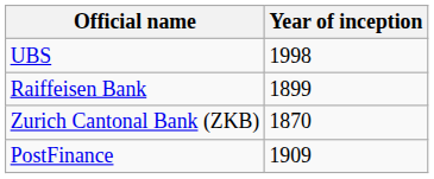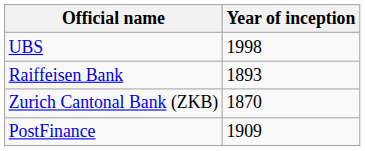 <table class="wikitable">
 <tr>
 <th>Official name</th>
 <th>Year of inception</th>
 </tr>
 <tr>
 <td><a href='#'>UBS</a></td>
 <td>1998</td>
 </tr>
 <tr>
 <td><a href='#'>Raiffeisen Bank</a></td>
-<td>1899</td>
+<td>1893</td>
 </tr>
 <tr>
 <td><a href='#'>Zurich Cantonal Bank</a> (ZKB)</td>
 <td>1870</td>
 </tr>
 <tr>
 <td><a href='#'>PostFinance</a></td>
 <td>1909</td>
 </tr>
 </table>
